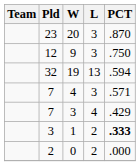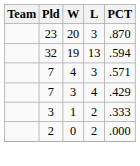 <table class="wikitable sortable plainrowheaders" style="text-align: center">
 <tr>
 <th>Team</th>
 <th width=20>Pld</th>
 <th width=20>W</th>
 <th width=20>L</th>
 <th width=20>PCT</th>
 </tr>
 <tr>
 <td align=left></td>
 <td>23</td>
 <td>20</td>
 <td>3</td>
 <td>.870</td>
-</tr>
-<tr>
-<td align=left></td>
-<td>12</td>
-<td>9</td>
-<td>3</td>
-<td>.750</td>
 </tr>
 <tr>
 <td align=left></td>
 <td>32</td>
 <td>19</td>
 <td>13</td>
 <td>.594</td>
 </tr>
 <tr>
 <td align=left></td>
 <td>7</td>
 <td>4</td>
 <td>3</td>
 <td>.571</td>
 </tr>
 <tr>
 <td align=left></td>
 <td>7</td>
 <td>3</td>
 <td>4</td>
 <td>.429</td>
 </tr>
 <tr>
 <td align=left></td>
 <td>3</td>
 <td>1</td>
 <td>2</td>
-<td><strong>.333</strong></td>
+<td>.333</td>
 </tr>
 <tr>
 <td align=left></td>
 <td>2</td>
 <td>0</td>
 <td>2</td>
 <td>.000</td>
 </tr>
 <tr>
 </tr>
 </table>
